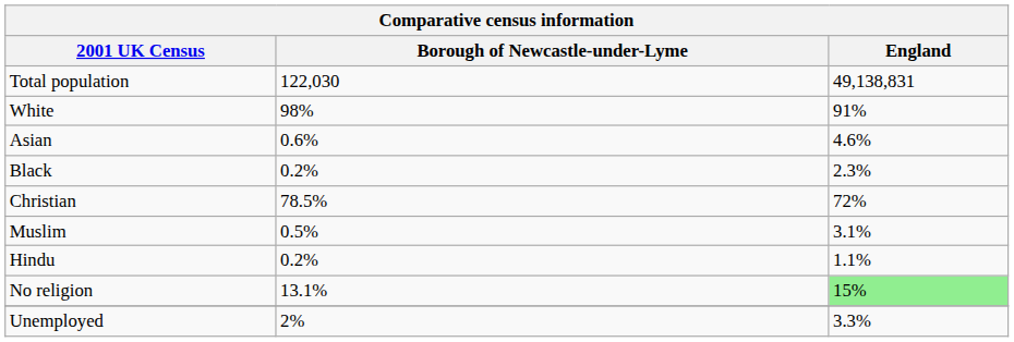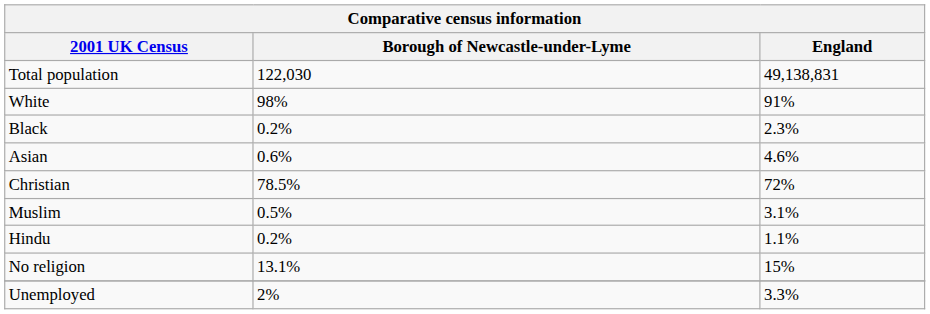 <table class="wikitable" id="toc" style="float: right; margin-left: 2em; width: 40%; font-size: 90%;" cellspacing="3">
 <tr>
 <th colspan="3">Comparative census information</th>
 </tr>
 <tr>
 <th><a href='#'>2001 UK Census</a></th>
 <th>Borough of Newcastle-under-Lyme</th>
 <th>England</th>
 </tr>
 <tr>
 <td>Total population</td>
 <td>122,030</td>
 <td>49,138,831</td>
 </tr>
 <tr>
 <td>White</td>
 <td>98%</td>
 <td>91%</td>
 </tr>
 <tr>
+<td>Black</td>
+<td>0.2%</td>
+<td>2.3%</td>
+</tr>
+<tr>
 <td>Asian</td>
 <td>0.6%</td>
 <td>4.6%</td>
-</tr>
-<tr>
-<td>Black</td>
-<td>0.2%</td>
-<td>2.3%</td>
 </tr>
 <tr>
 <td>Christian</td>
 <td>78.5%</td>
 <td>72%</td>
 </tr>
 <tr>
 <td>Muslim</td>
 <td>0.5%</td>
 <td>3.1%</td>
 </tr>
 <tr>
 <td>Hindu</td>
 <td>0.2%</td>
 <td>1.1%</td>
 </tr>
 <tr>
 <td>No religion</td>
 <td>13.1%</td>
-<td style="background: lightgreen;">15%</td>
+<td>15%</td>
 </tr>
 <tr>
 </tr>
 <tr>
 <td>Unemployed</td>
 <td>2%</td>
 <td>3.3%</td>
 </tr>
 </table>
